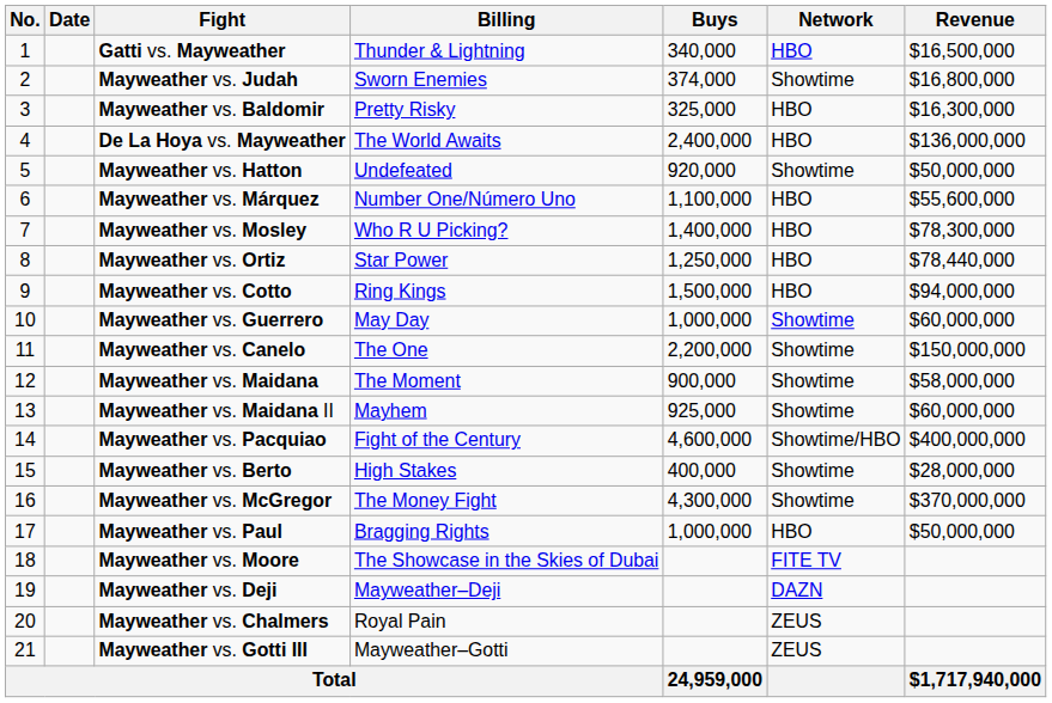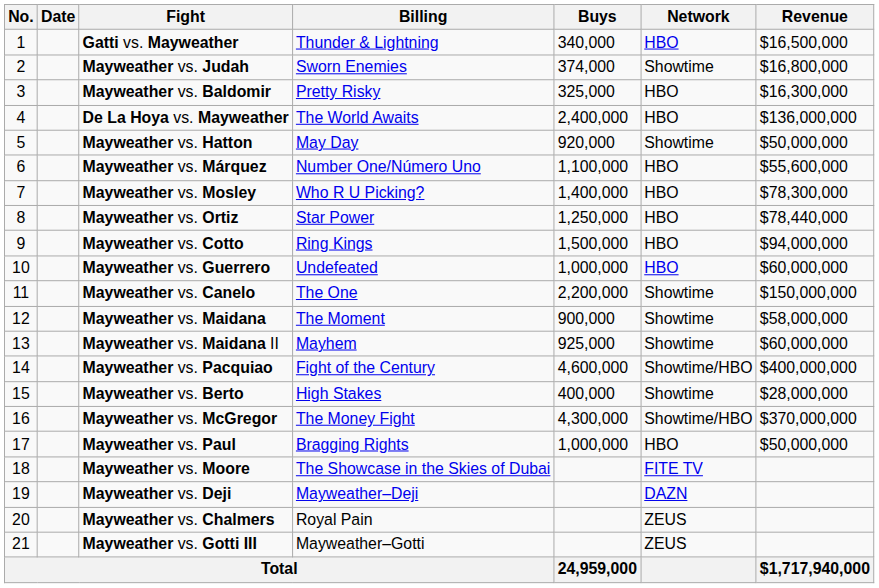 <table class="wikitable sortable">
 <tr>
 <th>No.</th>
 <th>Date</th>
 <th>Fight</th>
 <th>Billing</th>
 <th>Buys</th>
 <th>Network</th>
 <th>Revenue</th>
 </tr>
 <tr>
 <td align=center>1</td>
 <td></td>
 <td><strong>Gatti</strong> vs. <strong>Mayweather</strong></td>
 <td><a href='#'>Thunder & Lightning</a></td>
 <td>340,000</td>
 <td><a href='#'>HBO</a></td>
 <td>$16,500,000</td>
 </tr>
 <tr>
 <td align=center>2</td>
 <td></td>
 <td><strong>Mayweather</strong> vs. <strong> Judah</strong></td>
 <td><a href='#'>Sworn Enemies</a></td>
 <td>374,000</td>
 <td>Showtime</td>
 <td>$16,800,000</td>
 </tr>
 <tr>
 <td align=center>3</td>
 <td></td>
 <td><strong>Mayweather</strong> vs. <strong>Baldomir</strong></td>
 <td><a href='#'>Pretty Risky</a></td>
 <td>325,000</td>
 <td>HBO</td>
 <td>$16,300,000</td>
 </tr>
 <tr>
 <td align=center>4</td>
 <td></td>
 <td><strong>De La Hoya</strong> vs. <strong>Mayweather</strong></td>
 <td><a href='#'>The World Awaits</a></td>
 <td>2,400,000</td>
 <td>HBO</td>
 <td>$136,000,000</td>
 </tr>
 <tr>
 <td align=center>5</td>
 <td></td>
 <td><strong>Mayweather</strong> vs. <strong>Hatton</strong></td>
-<td><a href='#'>Undefeated</a></td>
+<td><a href='#'>May Day</a></td>
 <td>920,000</td>
 <td>Showtime</td>
 <td>$50,000,000</td>
 </tr>
 <tr>
 <td align=center>6</td>
 <td></td>
 <td><strong>Mayweather</strong> vs. <strong>Márquez</strong></td>
 <td><a href='#'>Number One/Número Uno</a></td>
 <td>1,100,000</td>
 <td>HBO</td>
 <td>$55,600,000</td>
 </tr>
 <tr>
 <td align=center>7</td>
 <td></td>
 <td><strong>Mayweather</strong> vs. <strong>Mosley</strong></td>
 <td><a href='#'>Who R U Picking?</a></td>
 <td>1,400,000</td>
 <td>HBO</td>
 <td>$78,300,000</td>
 </tr>
 <tr>
 <td align=center>8</td>
 <td></td>
 <td><strong>Mayweather</strong> vs. <strong>Ortiz</strong></td>
 <td><a href='#'>Star Power</a></td>
 <td>1,250,000</td>
 <td>HBO</td>
 <td>$78,440,000</td>
 </tr>
 <tr>
 <td align=center>9</td>
 <td></td>
 <td><strong>Mayweather</strong> vs. <strong>Cotto</strong></td>
 <td><a href='#'>Ring Kings</a></td>
 <td>1,500,000</td>
 <td>HBO</td>
 <td>$94,000,000</td>
 </tr>
 <tr>
 <td align=center>10</td>
 <td></td>
 <td><strong>Mayweather</strong> vs. <strong>Guerrero</strong></td>
-<td><a href='#'>May Day</a></td>
+<td><a href='#'>Undefeated</a></td>
 <td>1,000,000</td>
-<td><a href='#'>Showtime</a></td>
+<td><a href='#'>HBO</a></td>
 <td>$60,000,000</td>
 </tr>
 <tr>
 <td align=center>11</td>
 <td></td>
 <td><strong>Mayweather</strong> vs. <strong>Canelo</strong></td>
 <td><a href='#'>The One</a></td>
 <td>2,200,000</td>
 <td>Showtime</td>
 <td>$150,000,000</td>
 </tr>
 <tr>
 <td align=center>12</td>
 <td></td>
 <td><strong>Mayweather</strong> vs. <strong>Maidana</strong></td>
 <td><a href='#'>The Moment</a></td>
 <td>900,000</td>
 <td>Showtime</td>
 <td>$58,000,000</td>
 </tr>
 <tr>
 <td align=center>13</td>
 <td></td>
 <td><strong>Mayweather</strong> vs. <strong>Maidana</strong> II</td>
 <td><a href='#'>Mayhem</a></td>
 <td>925,000</td>
 <td>Showtime</td>
 <td>$60,000,000</td>
 </tr>
 <tr>
 <td align=center>14</td>
 <td></td>
 <td><strong>Mayweather</strong> vs. <strong>Pacquiao</strong></td>
 <td><a href='#'>Fight of the Century</a></td>
 <td>4,600,000</td>
 <td>Showtime/HBO</td>
 <td>$400,000,000</td>
 </tr>
 <tr>
 <td align=center>15</td>
 <td></td>
 <td><strong>Mayweather</strong> vs. <strong>Berto</strong></td>
 <td><a href='#'>High Stakes</a></td>
 <td>400,000</td>
 <td>Showtime</td>
 <td>$28,000,000</td>
 </tr>
 <tr>
 <td align=center>16</td>
 <td></td>
 <td><strong>Mayweather</strong> vs. <strong>McGregor</strong></td>
 <td><a href='#'>The Money Fight</a></td>
 <td>4,300,000</td>
-<td>Showtime</td>
+<td>Showtime/HBO</td>
 <td>$370,000,000</td>
 </tr>
 <tr>
 <td align=center>17</td>
 <td></td>
 <td><strong>Mayweather</strong> vs. <strong>Paul</strong></td>
 <td><a href='#'>Bragging Rights</a></td>
 <td>1,000,000</td>
 <td>HBO</td>
 <td>$50,000,000</td>
 </tr>
 <tr>
 <td align=center>18</td>
 <td></td>
 <td><strong>Mayweather</strong> vs. <strong>Moore</strong></td>
 <td><a href='#'>The Showcase in the Skies of Dubai</a></td>
 <td></td>
 <td><a href='#'>FITE TV</a></td>
 <td></td>
 </tr>
 <tr>
 <td align=center>19</td>
 <td></td>
 <td><strong>Mayweather</strong> vs. <strong>Deji</strong></td>
 <td><a href='#'>Mayweather–Deji</a></td>
 <td></td>
 <td><a href='#'>DAZN</a></td>
 <td></td>
 </tr>
 <tr>
 <td align=center>20</td>
 <td></td>
 <td><strong>Mayweather</strong> vs. <strong>Chalmers</strong></td>
 <td>Royal Pain</td>
 <td></td>
 <td>ZEUS</td>
 <td></td>
 </tr>
 <tr>
 <td align=center>21</td>
 <td></td>
 <td><strong>Mayweather</strong> vs. <strong>Gotti III</strong></td>
 <td>Mayweather–Gotti</td>
 <td></td>
 <td>ZEUS</td>
 <td></td>
 </tr>
 <tr>
 <th colspan="4">Total</th>
 <th>24,959,000</th>
 <th></th>
 <th>$1,717,940,000</th>
 </tr>
 </table>
